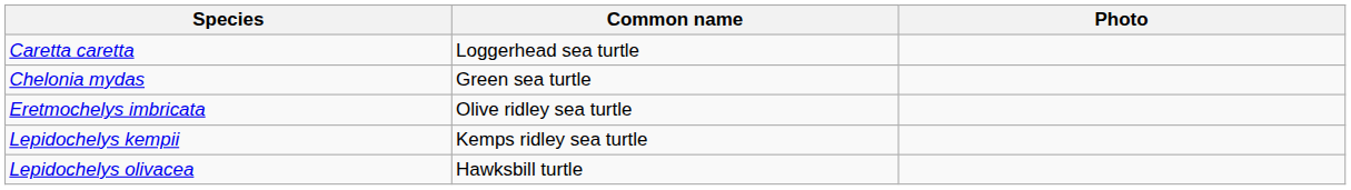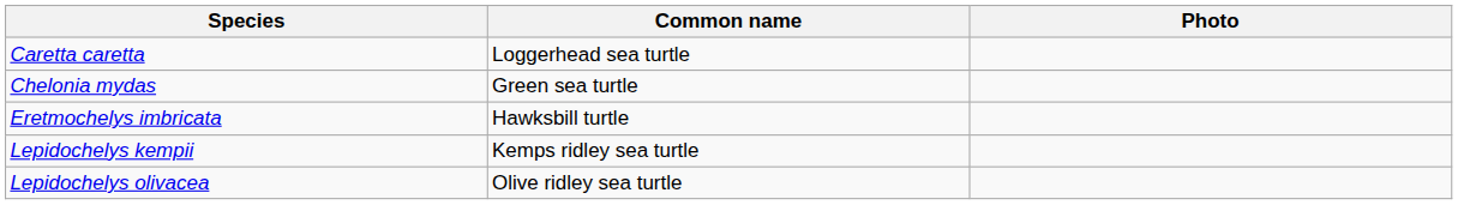 <table width=90% class="wikitable">
 <tr>
 <th width=25%>Species</th>
 <th width=25%>Common name</th>
 <th width=25%>Photo</th>
 </tr>
 <tr>
 <td><em><a href='#'>Caretta caretta</a></em></td>
 <td>Loggerhead sea turtle</td>
 <td></td>
 </tr>
 <tr>
 <td><em><a href='#'>Chelonia mydas</a></em></td>
 <td>Green sea turtle</td>
 <td></td>
 </tr>
 <tr>
 <td><em><a href='#'>Eretmochelys imbricata</a></em></td>
-<td>Olive ridley sea turtle</td>
+<td>Hawksbill turtle</td>
 <td></td>
 </tr>
 <tr>
 <td><em><a href='#'>Lepidochelys kempii</a></em></td>
 <td>Kemps ridley sea turtle</td>
 <td></td>
 </tr>
 <tr>
 <td><em><a href='#'>Lepidochelys olivacea</a></em></td>
-<td>Hawksbill turtle</td>
+<td>Olive ridley sea turtle</td>
 <td></td>
 </tr>
 </table>
